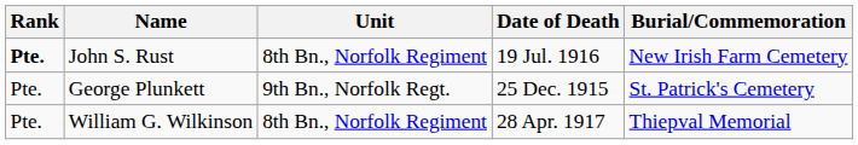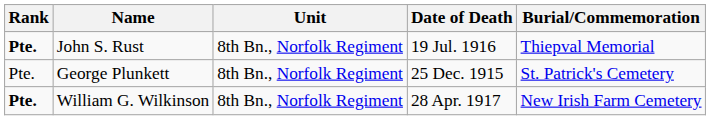 <table class="wikitable">
 <tr>
 <th>Rank</th>
 <th>Name</th>
 <th>Unit</th>
 <th>Date of Death</th>
 <th>Burial/Commemoration</th>
 </tr>
 <tr>
 <td><strong>Pte.</strong></td>
 <td>John S. Rust</td>
 <td>8th Bn., <a href='#'>Norfolk Regiment</a></td>
 <td>19 Jul. 1916</td>
-<td><a href='#'>New Irish Farm Cemetery</a></td>
+<td><a href='#'>Thiepval Memorial</a></td>
 </tr>
 <tr>
 <td>Pte.</td>
 <td>George Plunkett</td>
-<td>9th Bn., Norfolk Regt.</td>
+<td>8th Bn., <a href='#'>Norfolk Regiment</a></td>
 <td>25 Dec. 1915</td>
 <td><a href='#'>St. Patrick's Cemetery</a></td>
 </tr>
 <tr>
-<td>Pte.</td>
+<td><strong>Pte.</strong></td>
 <td>William G. Wilkinson</td>
 <td>8th Bn., <a href='#'>Norfolk Regiment</a></td>
 <td>28 Apr. 1917</td>
-<td><a href='#'>Thiepval Memorial</a></td>
+<td><a href='#'>New Irish Farm Cemetery</a></td>
 </tr>
 </table>
